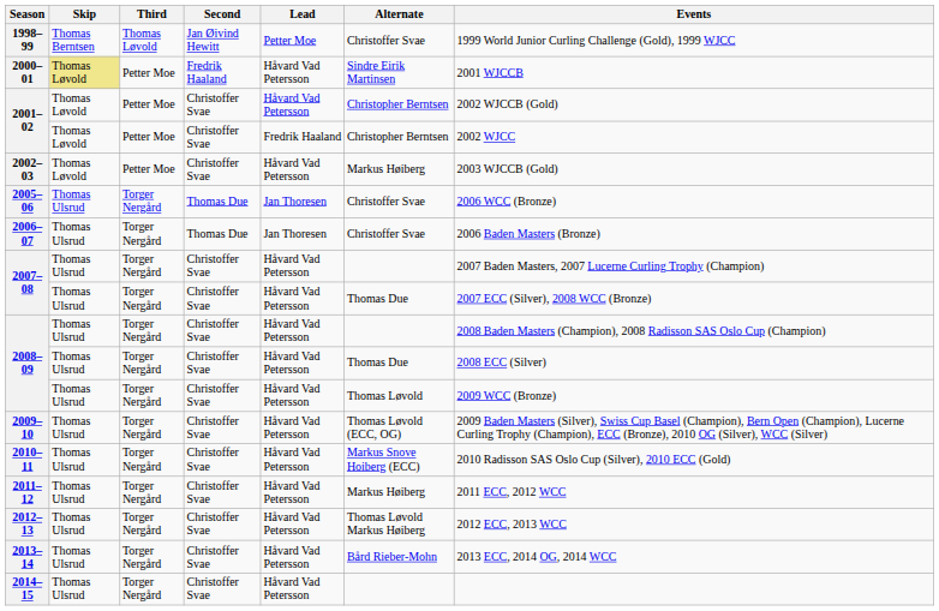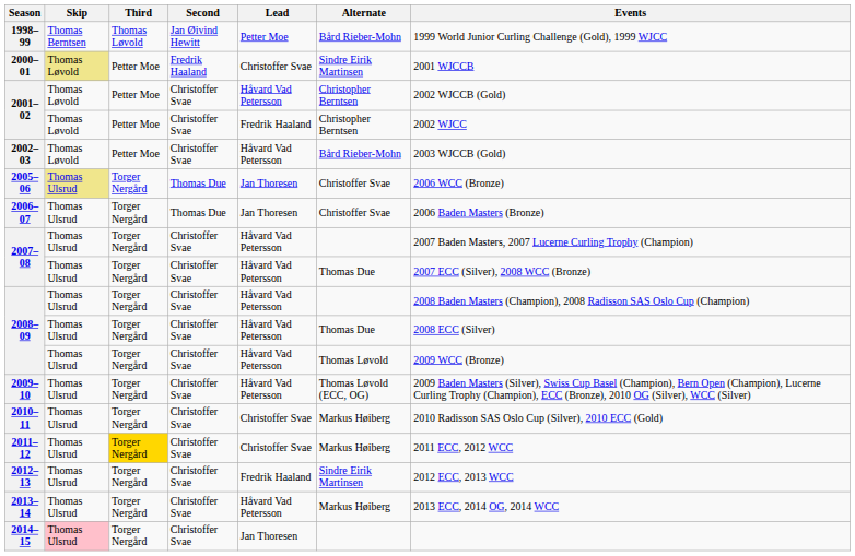 <table class="wikitable">
 <tr>
 <th scope="col">Season</th>
 <th scope="col">Skip</th>
 <th scope="col">Third</th>
 <th scope="col">Second</th>
 <th scope="col">Lead</th>
 <th scope="col">Alternate</th>
 <th scope="col">Events</th>
 </tr>
 <tr>
 <th scope="row">1998–99</th>
 <td><a href='#'>Thomas Berntsen</a></td>
 <td><a href='#'>Thomas Løvold</a></td>
 <td><a href='#'>Jan Øivind Hewitt</a></td>
 <td><a href='#'>Petter Moe</a></td>
-<td>Christoffer Svae</td>
+<td><a href='#'>Bård Rieber-Mohn</a></td>
 <td>1999 World Junior Curling Challenge (Gold), 1999 <a href='#'>WJCC</a></td>
 </tr>
 <tr>
 <th scope="row">2000–01</th>
 <td style="background: khaki;">Thomas Løvold</td>
 <td>Petter Moe</td>
 <td><a href='#'>Fredrik Haaland</a></td>
-<td>Håvard Vad Petersson</td>
+<td>Christoffer Svae</td>
 <td><a href='#'>Sindre Eirik Martinsen</a></td>
 <td>2001 <a href='#'>WJCCB</a></td>
 </tr>
 <tr>
 <th scope="row" rowspan=2>2001–02</th>
 <td>Thomas Løvold</td>
 <td>Petter Moe</td>
 <td>Christoffer Svae</td>
 <td><a href='#'>Håvard Vad Petersson</a></td>
 <td><a href='#'>Christopher Berntsen</a></td>
 <td>2002 WJCCB (Gold)</td>
 </tr>
 <tr>
 <td>Thomas Løvold</td>
 <td>Petter Moe</td>
 <td>Christoffer Svae</td>
 <td>Fredrik Haaland</td>
 <td>Christopher Berntsen</td>
 <td>2002 <a href='#'>WJCC</a></td>
 </tr>
 <tr>
 <th scope="row">2002–03</th>
 <td>Thomas Løvold</td>
 <td>Petter Moe</td>
 <td>Christoffer Svae</td>
 <td>Håvard Vad Petersson</td>
-<td>Markus Høiberg</td>
+<td><a href='#'>Bård Rieber-Mohn</a></td>
 <td>2003 WJCCB (Gold)</td>
 </tr>
 <tr>
 <th scope="row"><a href='#'>2005–06</a></th>
-<td><a href='#'>Thomas Ulsrud</a></td>
+<td style="background: khaki;"><a href='#'>Thomas Ulsrud</a></td>
 <td><a href='#'>Torger Nergård</a></td>
 <td><a href='#'>Thomas Due</a></td>
 <td><a href='#'>Jan Thoresen</a></td>
 <td>Christoffer Svae</td>
 <td><a href='#'>2006 WCC</a> (Bronze)</td>
 </tr>
 <tr>
 <th scope="row"><a href='#'>2006–07</a></th>
 <td>Thomas Ulsrud</td>
 <td>Torger Nergård</td>
 <td>Thomas Due</td>
 <td>Jan Thoresen</td>
 <td>Christoffer Svae</td>
 <td>2006 <a href='#'>Baden Masters</a> (Bronze)</td>
 </tr>
 <tr>
 <th scope="row" rowspan=2><a href='#'>2007–08</a></th>
 <td>Thomas Ulsrud</td>
 <td>Torger Nergård</td>
 <td>Christoffer Svae</td>
 <td>Håvard Vad Petersson</td>
 <td></td>
 <td>2007 Baden Masters, 2007 <a href='#'>Lucerne Curling Trophy</a> (Champion)</td>
 </tr>
 <tr>
 <td>Thomas Ulsrud</td>
 <td>Torger Nergård</td>
 <td>Christoffer Svae</td>
 <td>Håvard Vad Petersson</td>
 <td>Thomas Due</td>
 <td><a href='#'>2007 ECC</a> (Silver), <a href='#'>2008 WCC</a> (Bronze)</td>
 </tr>
 <tr>
 <th scope="row" rowspan=3><a href='#'>2008–09</a></th>
 <td>Thomas Ulsrud</td>
 <td>Torger Nergård</td>
 <td>Christoffer Svae</td>
 <td>Håvard Vad Petersson</td>
 <td></td>
 <td><a href='#'>2008 Baden Masters</a> (Champion), 2008 <a href='#'>Radisson SAS Oslo Cup</a> (Champion)</td>
 </tr>
 <tr>
 <td>Thomas Ulsrud</td>
 <td>Torger Nergård</td>
 <td>Christoffer Svae</td>
 <td>Håvard Vad Petersson</td>
 <td>Thomas Due</td>
 <td><a href='#'>2008 ECC</a> (Silver)</td>
 </tr>
 <tr>
 <td>Thomas Ulsrud</td>
 <td>Torger Nergård</td>
 <td>Christoffer Svae</td>
 <td>Håvard Vad Petersson</td>
 <td>Thomas Løvold</td>
 <td><a href='#'>2009 WCC</a> (Bronze)</td>
 </tr>
 <tr>
 <th scope="row"><a href='#'>2009–10</a></th>
 <td>Thomas Ulsrud</td>
 <td>Torger Nergård</td>
 <td>Christoffer Svae</td>
 <td>Håvard Vad Petersson</td>
 <td>Thomas Løvold (ECC, OG)</td>
 <td>2009 <a href='#'>Baden Masters</a> (Silver), <a href='#'>Swiss Cup Basel</a> (Champion), <a href='#'>Bern Open</a> (Champion), Lucerne Curling Trophy (Champion), <a href='#'>ECC</a> (Bronze), 2010 <a href='#'>OG</a> (Silver), <a href='#'>WCC</a> (Silver)</td>
 </tr>
 <tr>
 <th scope="row"><a href='#'>2010–11</a></th>
 <td>Thomas Ulsrud</td>
 <td>Torger Nergård</td>
 <td>Christoffer Svae</td>
-<td>Håvard Vad Petersson</td>
-<td><a href='#'>Markus Snove Hoiberg</a> (ECC)</td>
+<td>Christoffer Svae</td>
+<td>Markus Høiberg</td>
 <td>2010 Radisson SAS Oslo Cup (Silver), <a href='#'>2010 ECC</a> (Gold)</td>
 </tr>
 <tr>
 <th scope="row"><a href='#'>2011–12</a></th>
 <td>Thomas Ulsrud</td>
-<td>Torger Nergård</td>
+<td style="background: gold;">Torger Nergård</td>
 <td>Christoffer Svae</td>
-<td>Håvard Vad Petersson</td>
+<td>Christoffer Svae</td>
 <td>Markus Høiberg</td>
 <td>2011 <a href='#'>ECC</a>, 2012 <a href='#'>WCC</a></td>
 </tr>
 <tr>
 <th scope="row"><a href='#'>2012–13</a></th>
 <td>Thomas Ulsrud</td>
 <td>Torger Nergård</td>
 <td>Christoffer Svae</td>
-<td>Håvard Vad Petersson</td>
-<td>Thomas Løvold<br>Markus Høiberg</td>
+<td>Fredrik Haaland</td>
+<td><a href='#'>Sindre Eirik Martinsen</a></td>
 <td>2012 <a href='#'>ECC</a>, 2013 <a href='#'>WCC</a></td>
 </tr>
 <tr>
 <th scope="row"><a href='#'>2013–14</a></th>
 <td>Thomas Ulsrud</td>
 <td>Torger Nergård</td>
 <td>Christoffer Svae</td>
 <td>Håvard Vad Petersson</td>
-<td><a href='#'>Bård Rieber-Mohn</a></td>
+<td>Markus Høiberg</td>
 <td>2013 <a href='#'>ECC</a>, 2014 <a href='#'>OG</a>, 2014 <a href='#'>WCC</a></td>
 </tr>
 <tr>
 <th scope="row"><a href='#'>2014–15</a></th>
-<td>Thomas Ulsrud</td>
+<td style="background: pink;">Thomas Ulsrud</td>
 <td>Torger Nergård</td>
 <td>Christoffer Svae</td>
-<td>Håvard Vad Petersson</td>
+<td>Jan Thoresen</td>
 <td></td>
 <td></td>
 </tr>
 </table>
